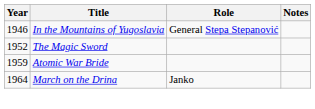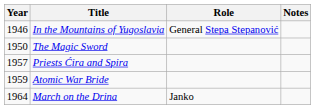 <table class="wikitable sortable">
 <tr>
 <th>Year</th>
 <th>Title</th>
 <th>Role</th>
 <th class="unsortable">Notes</th>
 </tr>
 <tr>
 <td>1946</td>
 <td><em><a href='#'>In the Mountains of Yugoslavia</a></em></td>
 <td>General <a href='#'>Stepa Stepanović</a></td>
 <td></td>
 </tr>
 <tr>
-<td>1952</td>
+<td>1950</td>
 <td><em><a href='#'>The Magic Sword</a></em></td>
+<td></td>
+<td></td>
+</tr>
+<tr>
+<td>1957</td>
+<td><em><a href='#'>Priests Ćira and Spira</a></em></td>
 <td></td>
 <td></td>
 </tr>
 <tr>
 <td>1959</td>
 <td><em><a href='#'>Atomic War Bride</a></em></td>
 <td></td>
 <td></td>
 </tr>
 <tr>
 <td>1964</td>
 <td><em><a href='#'>March on the Drina</a></em></td>
 <td>Janko</td>
 <td></td>
 </tr>
 </table>
